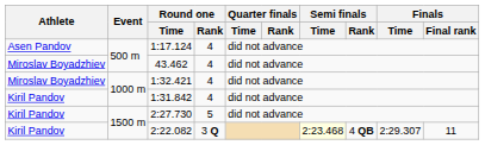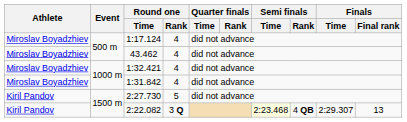 <table class="wikitable" style="font-size:90%">
 <tr>
 <th rowspan="2">Athlete</th>
 <th rowspan="2">Event</th>
 <th colspan="2">Round one</th>
 <th colspan="2">Quarter finals</th>
 <th colspan="2">Semi finals</th>
 <th colspan="2">Finals</th>
 </tr>
 <tr>
 <th>Time</th>
 <th>Rank</th>
 <th>Time</th>
 <th>Rank</th>
 <th>Time</th>
 <th>Rank</th>
 <th>Time</th>
 <th>Final rank</th>
 </tr>
 <tr>
-<td><a href='#'>Asen Pandov</a></td>
+<td><a href='#'>Miroslav Boyadzhiev</a></td>
 <td rowspan="2">500 m</td>
 <td align="center">1:17.124</td>
 <td align="center">4</td>
 <td colspan="6">did not advance</td>
 </tr>
 <tr>
 <td><a href='#'>Miroslav Boyadzhiev</a></td>
 <td align="center">43.462</td>
 <td align="center">4</td>
 <td colspan="6">did not advance</td>
 </tr>
 <tr>
 <td><a href='#'>Miroslav Boyadzhiev</a></td>
 <td rowspan="2">1000 m</td>
 <td align="center">1:32.421</td>
 <td align="center">4</td>
 <td colspan="6">did not advance</td>
 </tr>
 <tr>
-<td><a href='#'>Kiril Pandov</a></td>
+<td><a href='#'>Miroslav Boyadzhiev</a></td>
 <td align="center">1:31.842</td>
 <td align="center">4</td>
 <td colspan="6">did not advance</td>
 </tr>
 <tr>
 <td><a href='#'>Kiril Pandov</a></td>
 <td rowspan="2">1500 m</td>
 <td align="center">2:27.730</td>
 <td align="center">5</td>
 <td colspan="6">did not advance</td>
 </tr>
 <tr>
 <td><a href='#'>Kiril Pandov</a></td>
 <td align="center">2:22.082</td>
 <td align="center">3 <strong>Q</strong></td>
 <td colspan="2" bgcolor="wheat"></td>
 <td align="center" style="background: lightyellow;">2:23.468</td>
 <td align="center">4 <strong>QB</strong></td>
 <td align="center">2:29.307</td>
-<td align="center">11</td>
+<td align="center">13</td>
 </tr>
 </table>
